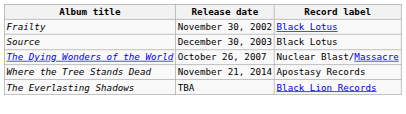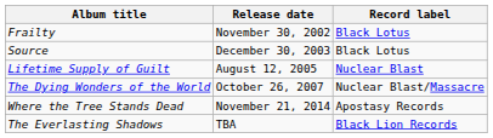 <table class="wikitable">
 <tr>
 <th>Album title</th>
 <th>Release date</th>
 <th>Record label</th>
 </tr>
 <tr>
 <td><em>Frailty</em></td>
 <td>November 30, 2002</td>
 <td><a href='#'>Black Lotus</a></td>
 </tr>
 <tr>
 <td><em>Source</em></td>
 <td>December 30, 2003</td>
 <td>Black Lotus</td>
 </tr>
 <tr>
+<td><em><a href='#'>Lifetime Supply of Guilt</a></em></td>
+<td>August 12, 2005</td>
+<td><a href='#'>Nuclear Blast</a></td>
+</tr>
+<tr>
 <td><em><a href='#'>The Dying Wonders of the World</a></em></td>
 <td>October 26, 2007</td>
 <td>Nuclear Blast/<a href='#'>Massacre</a></td>
 </tr>
 <tr>
 <td><em>Where the Tree Stands Dead</em></td>
 <td>November 21, 2014</td>
 <td>Apostasy Records</td>
 </tr>
 <tr>
 <td><em>The Everlasting Shadows</em></td>
 <td>TBA</td>
 <td><a href='#'>Black Lion Records</a></td>
 </tr>
 </table>
